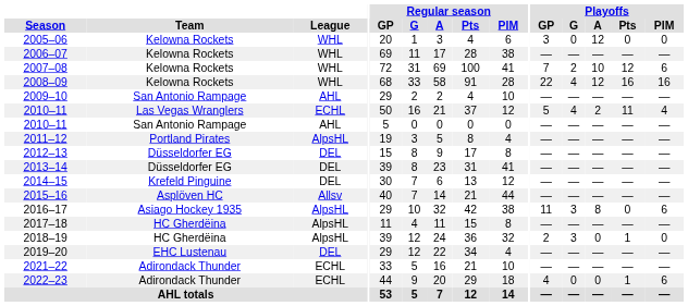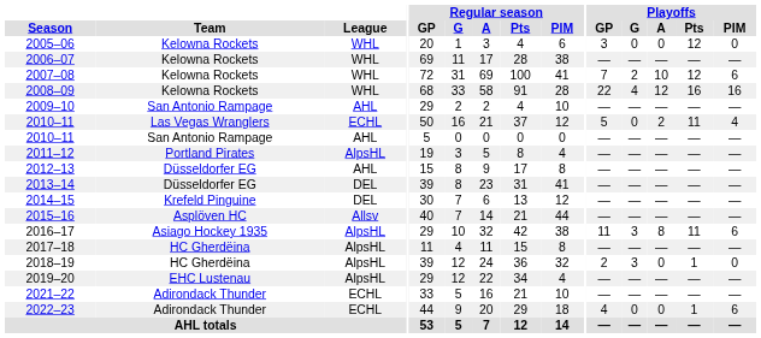 <table border="0" cellpadding="1" cellspacing="0" style="text-align:center; width:60em">
 <tr bgcolor="#e0e0e0">
 <th colspan="3" bgcolor="#ffffff"></th>
 <th rowspan="104" bgcolor="#ffffff"></th>
 <th colspan="5"><a href='#'>Regular season</a></th>
 <th rowspan="104" bgcolor="#ffffff"></th>
 <th colspan="5"><a href='#'>Playoffs</a></th>
 </tr>
 <tr bgcolor="#e0e0e0">
 <th><a href='#'>Season</a></th>
 <th>Team</th>
 <th>League</th>
 <th>GP</th>
 <th><a href='#'>G</a></th>
 <th><a href='#'>A</a></th>
 <th><a href='#'>Pts</a></th>
 <th><a href='#'>PIM</a></th>
 <th>GP</th>
 <th>G</th>
 <th>A</th>
 <th>Pts</th>
 <th>PIM</th>
 </tr>
 <tr>
 <td><a href='#'>2005–06</a></td>
 <td><a href='#'>Kelowna Rockets</a></td>
 <td><a href='#'>WHL</a></td>
 <td>20</td>
 <td>1</td>
 <td>3</td>
 <td>4</td>
 <td>6</td>
 <td>3</td>
 <td>0</td>
+<td>0</td>
 <td>12</td>
-<td>0</td>
 <td>0</td>
 </tr>
 <tr style="background:#f0f0f0;">
 <td><a href='#'>2006–07</a></td>
 <td>Kelowna Rockets</td>
 <td>WHL</td>
 <td>69</td>
 <td>11</td>
 <td>17</td>
 <td>28</td>
 <td>38</td>
 <td>—</td>
 <td>—</td>
 <td>—</td>
 <td>—</td>
 <td>—</td>
 </tr>
 <tr>
 <td><a href='#'>2007–08</a></td>
 <td>Kelowna Rockets</td>
 <td>WHL</td>
 <td>72</td>
 <td>31</td>
 <td>69</td>
 <td>100</td>
 <td>41</td>
 <td>7</td>
 <td>2</td>
 <td>10</td>
 <td>12</td>
 <td>6</td>
 </tr>
 <tr style="background:#f0f0f0;">
 <td><a href='#'>2008–09</a></td>
 <td>Kelowna Rockets</td>
 <td>WHL</td>
 <td>68</td>
 <td>33</td>
 <td>58</td>
 <td>91</td>
 <td>28</td>
 <td>22</td>
 <td>4</td>
 <td>12</td>
 <td>16</td>
 <td>16</td>
 </tr>
 <tr>
 <td><a href='#'>2009–10</a></td>
 <td><a href='#'>San Antonio Rampage</a></td>
 <td><a href='#'>AHL</a></td>
 <td>29</td>
 <td>2</td>
 <td>2</td>
 <td>4</td>
 <td>10</td>
 <td>—</td>
 <td>—</td>
 <td>—</td>
 <td>—</td>
 <td>—</td>
 </tr>
 <tr style="background:#f0f0f0;">
 <td><a href='#'>2010–11</a></td>
 <td><a href='#'>Las Vegas Wranglers</a></td>
 <td><a href='#'>ECHL</a></td>
 <td>50</td>
 <td>16</td>
 <td>21</td>
 <td>37</td>
 <td>12</td>
 <td>5</td>
-<td>4</td>
+<td>0</td>
 <td>2</td>
 <td>11</td>
 <td>4</td>
 </tr>
 <tr>
 <td><a href='#'>2010–11</a></td>
 <td>San Antonio Rampage</td>
 <td>AHL</td>
 <td>5</td>
 <td>0</td>
 <td>0</td>
 <td>0</td>
 <td>0</td>
 <td>—</td>
 <td>—</td>
 <td>—</td>
 <td>—</td>
 <td>—</td>
 </tr>
 <tr style="background:#f0f0f0;">
 <td><a href='#'>2011–12</a></td>
 <td><a href='#'>Portland Pirates</a></td>
 <td><a href='#'>AlpsHL</a></td>
 <td>19</td>
 <td>3</td>
 <td>5</td>
 <td>8</td>
 <td>4</td>
 <td>—</td>
 <td>—</td>
 <td>—</td>
 <td>—</td>
 <td>—</td>
 </tr>
 <tr>
 <td><a href='#'>2012–13</a></td>
 <td><a href='#'>Düsseldorfer EG</a></td>
-<td><a href='#'>DEL</a></td>
+<td>AHL</td>
 <td>15</td>
 <td>8</td>
 <td>9</td>
 <td>17</td>
 <td>8</td>
 <td>—</td>
 <td>—</td>
 <td>—</td>
 <td>—</td>
 <td>—</td>
 </tr>
 <tr style="background:#f0f0f0;">
 <td><a href='#'>2013–14</a></td>
 <td>Düsseldorfer EG</td>
 <td>DEL</td>
 <td>39</td>
 <td>8</td>
 <td>23</td>
 <td>31</td>
 <td>41</td>
 <td>—</td>
 <td>—</td>
 <td>—</td>
 <td>—</td>
 <td>—</td>
 </tr>
 <tr>
 <td><a href='#'>2014–15</a></td>
 <td><a href='#'>Krefeld Pinguine</a></td>
 <td>DEL</td>
 <td>30</td>
 <td>7</td>
 <td>6</td>
 <td>13</td>
 <td>12</td>
 <td>—</td>
 <td>—</td>
 <td>—</td>
 <td>—</td>
 <td>—</td>
 </tr>
 <tr style="background:#f0f0f0;">
 <td><a href='#'>2015–16</a></td>
 <td><a href='#'>Asplöven HC</a></td>
 <td><a href='#'>Allsv</a></td>
 <td>40</td>
 <td>7</td>
 <td>14</td>
 <td>21</td>
 <td>44</td>
 <td>—</td>
 <td>—</td>
 <td>—</td>
 <td>—</td>
 <td>—</td>
 </tr>
 <tr>
 <td>2016–17</td>
 <td><a href='#'>Asiago Hockey 1935</a></td>
 <td><a href='#'>AlpsHL</a></td>
 <td>29</td>
 <td>10</td>
 <td>32</td>
 <td>42</td>
 <td>38</td>
 <td>11</td>
 <td>3</td>
 <td>8</td>
-<td>0</td>
+<td>11</td>
 <td>6</td>
 </tr>
 <tr style="background:#f0f0f0;">
 <td>2017–18</td>
 <td><a href='#'>HC Gherdëina</a></td>
 <td>AlpsHL</td>
 <td>11</td>
 <td>4</td>
 <td>11</td>
 <td>15</td>
 <td>8</td>
 <td>—</td>
 <td>—</td>
 <td>—</td>
 <td>—</td>
 <td>—</td>
 </tr>
 <tr>
 <td>2018–19</td>
 <td>HC Gherdëina</td>
 <td>AlpsHL</td>
 <td>39</td>
 <td>12</td>
 <td>24</td>
 <td>36</td>
 <td>32</td>
 <td>2</td>
 <td>3</td>
 <td>0</td>
 <td>1</td>
 <td>0</td>
 </tr>
 <tr style="background:#f0f0f0;">
 <td>2019–20</td>
 <td><a href='#'>EHC Lustenau</a></td>
-<td><a href='#'>DEL</a></td>
+<td>AlpsHL</td>
 <td>29</td>
 <td>12</td>
 <td>22</td>
 <td>34</td>
 <td>4</td>
 <td>—</td>
 <td>—</td>
 <td>—</td>
 <td>—</td>
 <td>—</td>
 </tr>
 <tr>
 <td><a href='#'>2021–22</a></td>
 <td><a href='#'>Adirondack Thunder</a></td>
 <td>ECHL</td>
 <td>33</td>
 <td>5</td>
 <td>16</td>
 <td>21</td>
 <td>10</td>
 <td>—</td>
 <td>—</td>
 <td>—</td>
 <td>—</td>
 <td>—</td>
 </tr>
 <tr style="background:#f0f0f0;">
 <td><a href='#'>2022–23</a></td>
 <td>Adirondack Thunder</td>
 <td>ECHL</td>
 <td>44</td>
 <td>9</td>
 <td>20</td>
 <td>29</td>
 <td>18</td>
 <td>4</td>
 <td>0</td>
 <td>0</td>
 <td>1</td>
 <td>6</td>
 </tr>
 <tr bgcolor="#e0e0e0">
 <th colspan="3">AHL totals</th>
 <th>53</th>
 <th>5</th>
 <th>7</th>
 <th>12</th>
 <th>14</th>
 <th>—</th>
 <th>—</th>
 <th>—</th>
 <th>—</th>
 <th>—</th>
 </tr>
 </table>
